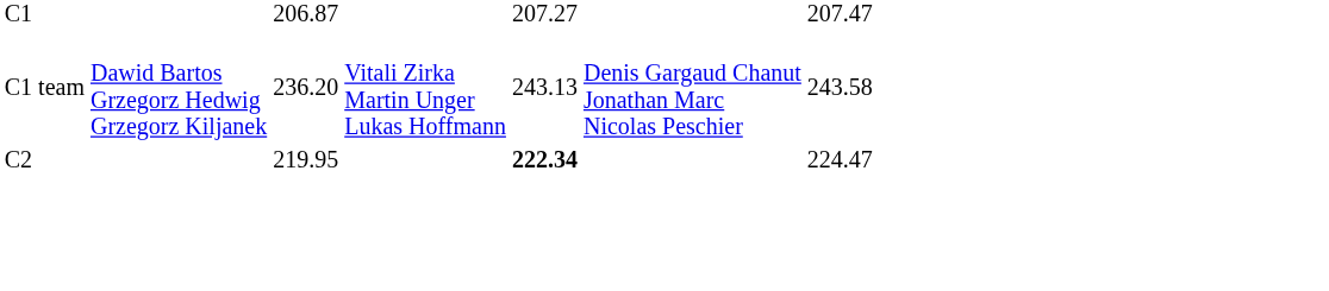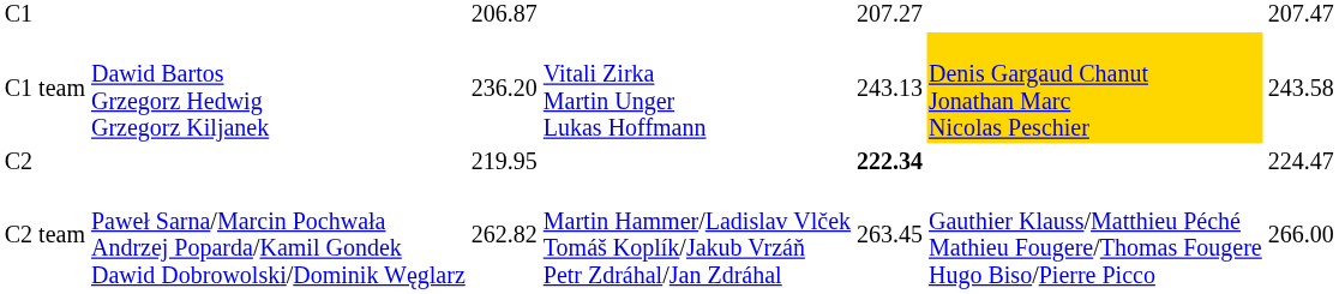 <table>
 <tr>
 <td>C1</td>
 <td></td>
 <td>206.87</td>
 <td></td>
 <td>207.27</td>
 <td></td>
 <td>207.47</td>
 </tr>
 <tr>
 <td>C1 team</td>
 <td><br><a href='#'>Dawid Bartos</a><br><a href='#'>Grzegorz Hedwig</a><br><a href='#'>Grzegorz Kiljanek</a></td>
 <td>236.20</td>
 <td><br><a href='#'>Vitali Zirka</a><br><a href='#'>Martin Unger</a><br><a href='#'>Lukas Hoffmann</a></td>
 <td>243.13</td>
-<td><br><a href='#'>Denis Gargaud Chanut</a><br><a href='#'>Jonathan Marc</a><br><a href='#'>Nicolas Peschier</a></td>
+<td style="background: gold;"><br><a href='#'>Denis Gargaud Chanut</a><br><a href='#'>Jonathan Marc</a><br><a href='#'>Nicolas Peschier</a></td>
 <td>243.58</td>
 </tr>
 <tr>
 <td>C2</td>
 <td></td>
 <td>219.95</td>
 <td></td>
 <td><strong>222.34</strong></td>
 <td></td>
 <td>224.47</td>
 </tr>
+<tr>
+<td>C2 team</td>
+<td><br><a href='#'>Paweł Sarna</a>/<a href='#'>Marcin Pochwała</a><br><a href='#'>Andrzej Poparda</a>/<a href='#'>Kamil Gondek</a><br><a href='#'>Dawid Dobrowolski</a>/<a href='#'>Dominik Węglarz</a></td>
+<td>262.82</td>
+<td><br><a href='#'>Martin Hammer</a>/<a href='#'>Ladislav Vlček</a><br><a href='#'>Tomáš Koplík</a>/<a href='#'>Jakub Vrzáň</a><br><a href='#'>Petr Zdráhal</a>/<a href='#'>Jan Zdráhal</a></td>
+<td>263.45</td>
+<td><br><a href='#'>Gauthier Klauss</a>/<a href='#'>Matthieu Péché</a><br><a href='#'>Mathieu Fougere</a>/<a href='#'>Thomas Fougere</a><br><a href='#'>Hugo Biso</a>/<a href='#'>Pierre Picco</a></td>
+<td>266.00</td>
+</tr>
 </table>
